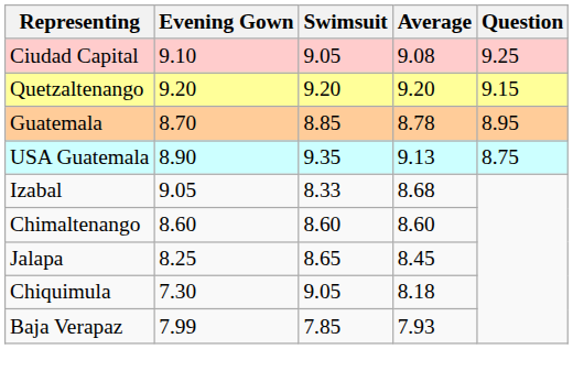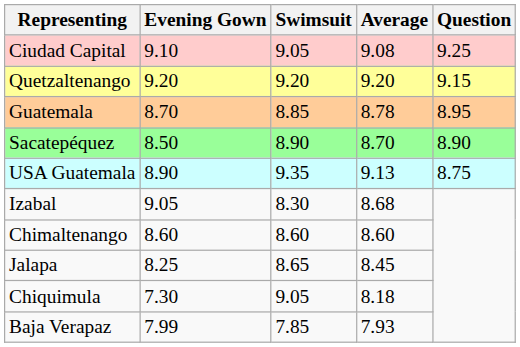 <table class="wikitable sortable collapsible">
 <tr>
 <th>Representing</th>
 <th>Evening Gown</th>
 <th>Swimsuit</th>
 <th>Average</th>
 <th>Question</th>
 </tr>
 <tr>
 <td style="background-color:#FFCCCC;">Ciudad Capital</td>
 <td style="background-color:#FFCCCC;">9.10</td>
 <td style="background-color:#FFCCCC;">9.05</td>
 <td style="background-color:#FFCCCC;">9.08</td>
 <td style="background-color:#FFCCCC;">9.25</td>
 </tr>
 <tr>
 <td style="background-color:#FFFF99;">Quetzaltenango</td>
 <td style="background-color:#FFFF99;">9.20</td>
 <td style="background-color:#FFFF99;">9.20</td>
 <td style="background-color:#FFFF99;">9.20</td>
 <td style="background-color:#FFFF99;">9.15</td>
 </tr>
 <tr>
 <td style="background-color:#FFCC99;">Guatemala</td>
 <td style="background-color:#FFCC99;">8.70</td>
 <td style="background-color:#FFCC99;">8.85</td>
 <td style="background-color:#FFCC99;">8.78</td>
 <td style="background-color:#FFCC99;">8.95</td>
 </tr>
 <tr>
+<td style="background-color:#99FF99;">Sacatepéquez</td>
+<td style="background-color:#99FF99;">8.50</td>
+<td style="background-color:#99FF99;">8.90</td>
+<td style="background-color:#99FF99;">8.70</td>
+<td style="background-color:#99FF99;">8.90</td>
+</tr>
+<tr>
 <td style="background-color:#CCFFFF;">USA Guatemala</td>
 <td style="background-color: #CCFFFF;">8.90</td>
 <td style="background-color: #CCFFFF;">9.35</td>
 <td style="background-color: #CCFFFF;">9.13</td>
 <td style="background-color: #CCFFFF;">8.75</td>
 </tr>
 <tr>
 <td>Izabal</td>
 <td>9.05</td>
-<td>8.33</td>
+<td>8.30</td>
 <td>8.68</td>
 </tr>
 <tr>
 <td>Chimaltenango</td>
 <td>8.60</td>
 <td>8.60</td>
 <td>8.60</td>
 </tr>
 <tr>
 <td>Jalapa</td>
 <td>8.25</td>
 <td>8.65</td>
 <td>8.45</td>
 </tr>
 <tr>
 <td>Chiquimula</td>
 <td>7.30</td>
 <td>9.05</td>
 <td>8.18</td>
 </tr>
 <tr>
 <td>Baja Verapaz</td>
 <td>7.99</td>
 <td>7.85</td>
 <td>7.93</td>
 </tr>
 </table>
